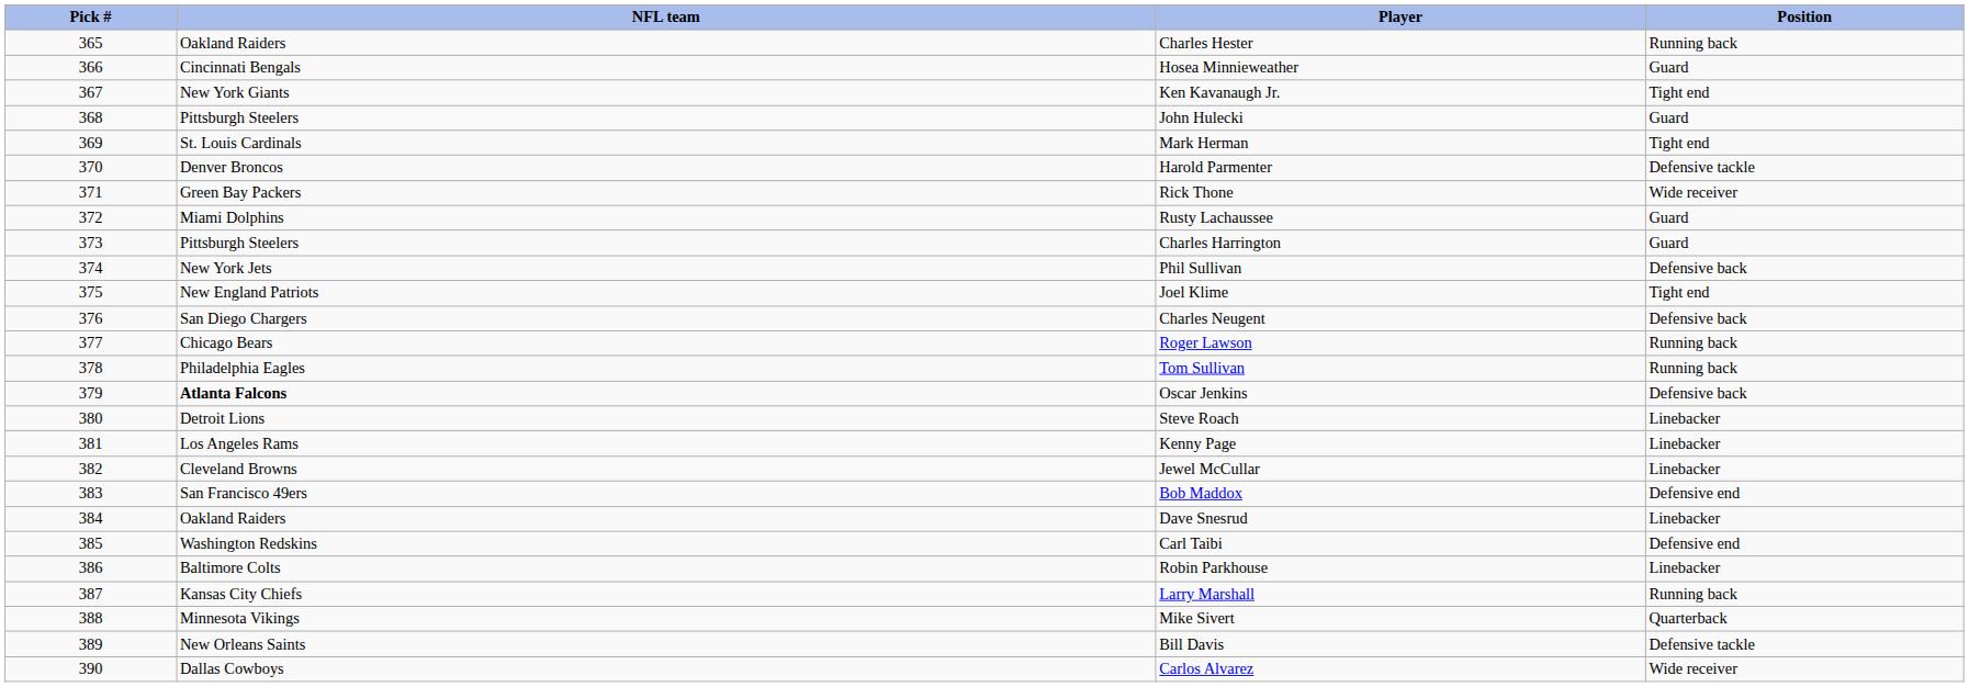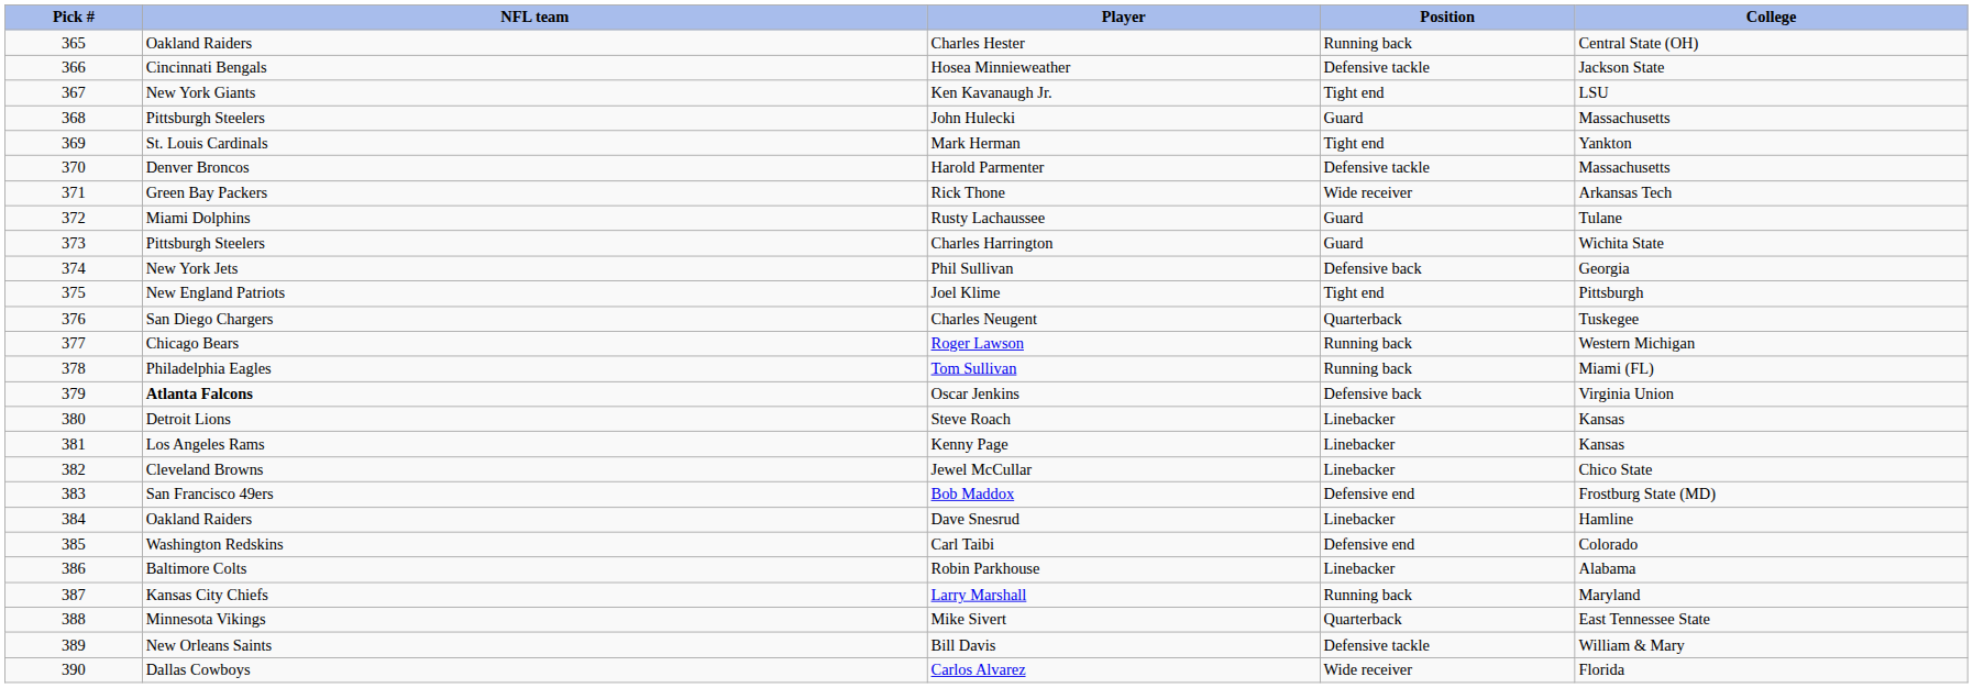 <table class="wikitable sortable sortable" style="width: 100%">
 <tr>
 <th style="background:#A8BDEC;" width=7%>Pick #</th>
 <th width=40% style="background:#A8BDEC;">NFL team</th>
 <th width=20% style="background:#A8BDEC;">Player</th>
 <th width=13% style="background:#A8BDEC;">Position</th>
+<th style="background:#A8BDEC;">College</th>
 </tr>
 <tr>
 <td align=center>365</td>
 <td>Oakland Raiders</td>
 <td>Charles Hester</td>
 <td>Running back</td>
+<td>Central State (OH)</td>
 </tr>
 <tr>
 <td align=center>366</td>
 <td>Cincinnati Bengals</td>
 <td>Hosea Minnieweather</td>
-<td>Guard</td>
+<td>Defensive tackle</td>
+<td>Jackson State</td>
 </tr>
 <tr>
 <td align=center>367</td>
 <td>New York Giants</td>
 <td>Ken Kavanaugh Jr.</td>
 <td>Tight end</td>
+<td>LSU</td>
 </tr>
 <tr>
 <td align=center>368</td>
 <td>Pittsburgh Steelers</td>
 <td>John Hulecki</td>
 <td>Guard</td>
+<td>Massachusetts</td>
 </tr>
 <tr>
 <td align=center>369</td>
 <td>St. Louis Cardinals</td>
 <td>Mark Herman</td>
 <td>Tight end</td>
+<td>Yankton</td>
 </tr>
 <tr>
 <td align=center>370</td>
 <td>Denver Broncos</td>
 <td>Harold Parmenter</td>
 <td>Defensive tackle</td>
+<td>Massachusetts</td>
 </tr>
 <tr>
 <td align=center>371</td>
 <td>Green Bay Packers</td>
 <td>Rick Thone</td>
 <td>Wide receiver</td>
+<td>Arkansas Tech</td>
 </tr>
 <tr>
 <td align=center>372</td>
 <td>Miami Dolphins</td>
 <td>Rusty Lachaussee</td>
 <td>Guard</td>
+<td>Tulane</td>
 </tr>
 <tr>
 <td align=center>373</td>
 <td>Pittsburgh Steelers</td>
 <td>Charles Harrington</td>
 <td>Guard</td>
+<td>Wichita State</td>
 </tr>
 <tr>
 <td align=center>374</td>
 <td>New York Jets</td>
 <td>Phil Sullivan</td>
 <td>Defensive back</td>
+<td>Georgia</td>
 </tr>
 <tr>
 <td align=center>375</td>
 <td>New England Patriots</td>
 <td>Joel Klime</td>
 <td>Tight end</td>
+<td>Pittsburgh</td>
 </tr>
 <tr>
 <td align=center>376</td>
 <td>San Diego Chargers</td>
 <td>Charles Neugent</td>
-<td>Defensive back</td>
+<td>Quarterback</td>
+<td>Tuskegee</td>
 </tr>
 <tr>
 <td align=center>377</td>
 <td>Chicago Bears</td>
 <td><a href='#'>Roger Lawson</a></td>
 <td>Running back</td>
+<td>Western Michigan</td>
 </tr>
 <tr>
 <td align=center>378</td>
 <td>Philadelphia Eagles</td>
 <td><a href='#'>Tom Sullivan</a></td>
 <td>Running back</td>
+<td>Miami (FL)</td>
 </tr>
 <tr>
 <td align=center>379</td>
 <td><strong>Atlanta Falcons</strong></td>
 <td>Oscar Jenkins</td>
 <td>Defensive back</td>
+<td>Virginia Union</td>
 </tr>
 <tr>
 <td align=center>380</td>
 <td>Detroit Lions</td>
 <td>Steve Roach</td>
 <td>Linebacker</td>
+<td>Kansas</td>
 </tr>
 <tr>
 <td align=center>381</td>
 <td>Los Angeles Rams</td>
 <td>Kenny Page</td>
 <td>Linebacker</td>
+<td>Kansas</td>
 </tr>
 <tr>
 <td align=center>382</td>
 <td>Cleveland Browns</td>
 <td>Jewel McCullar</td>
 <td>Linebacker</td>
+<td>Chico State</td>
 </tr>
 <tr>
 <td align=center>383</td>
 <td>San Francisco 49ers</td>
 <td><a href='#'>Bob Maddox</a></td>
 <td>Defensive end</td>
+<td>Frostburg State (MD)</td>
 </tr>
 <tr>
 <td align=center>384</td>
 <td>Oakland Raiders</td>
 <td>Dave Snesrud</td>
 <td>Linebacker</td>
+<td>Hamline</td>
 </tr>
 <tr>
 <td align=center>385</td>
 <td>Washington Redskins</td>
 <td>Carl Taibi</td>
 <td>Defensive end</td>
+<td>Colorado</td>
 </tr>
 <tr>
 <td align=center>386</td>
 <td>Baltimore Colts</td>
 <td>Robin Parkhouse</td>
 <td>Linebacker</td>
+<td>Alabama</td>
 </tr>
 <tr>
 <td align=center>387</td>
 <td>Kansas City Chiefs</td>
 <td><a href='#'>Larry Marshall</a></td>
 <td>Running back</td>
+<td>Maryland</td>
 </tr>
 <tr>
 <td align=center>388</td>
 <td>Minnesota Vikings</td>
 <td>Mike Sivert</td>
 <td>Quarterback</td>
+<td>East Tennessee State</td>
 </tr>
 <tr>
 <td align=center>389</td>
 <td>New Orleans Saints</td>
 <td>Bill Davis</td>
 <td>Defensive tackle</td>
+<td>William & Mary</td>
 </tr>
 <tr>
 <td align=center>390</td>
 <td>Dallas Cowboys</td>
 <td><a href='#'>Carlos Alvarez</a></td>
 <td>Wide receiver</td>
+<td>Florida</td>
 </tr>
 </table>
